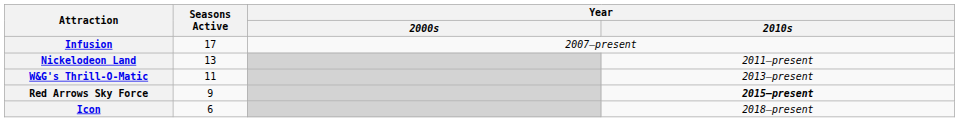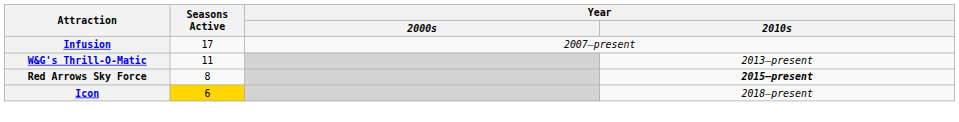 <table class="wikitable" style="text-align:center; width:99%;">
 <tr>
 <th rowspan="2" style="width:7%;">Attraction</th>
 <th rowspan="2" style="width:2%;">Seasons Active</th>
 <th colspan="2">Year</th>
 </tr>
 <tr>
 <th style="width:15%;"><em>2000s</em></th>
 <th style="width:15%;"><em>2010s</em></th>
 </tr>
 <tr>
 <th><a href='#'>Infusion</a></th>
 <td>17</td>
 <td colspan="2"><em>2007–present</em></td>
 </tr>
 <tr>
-<th><a href='#'>Nickelodeon Land</a></th>
-<td>13</td>
-<td colspan="1" style="background:lightgrey;"> </td>
-<td colspan="1"><em>2011–present</em></td>
-</tr>
-<tr>
 <th><a href='#'>W&G's Thrill-O-Matic</a></th>
 <td>11</td>
 <td colspan="1" style="background:lightgrey;"> </td>
 <td colspan="1"><em>2013–present</em></td>
 </tr>
 <tr>
 <th>Red Arrows Sky Force</th>
-<td>9</td>
+<td>8</td>
 <td colspan="1" style="background:lightgrey;"> </td>
 <td colspan="1"><strong><em>2015–present</em></strong></td>
 </tr>
 <tr>
 <th><a href='#'>Icon</a></th>
-<td>6</td>
+<td style="background: gold;">6</td>
 <td colspan="1" style="background:lightgrey;"> </td>
 <td colspan="1"><em>2018–present</em></td>
 </tr>
 </table>
